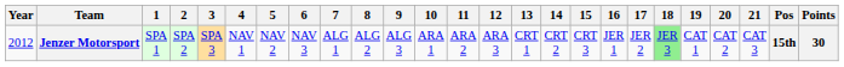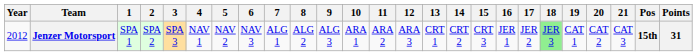 <table class="wikitable" style="text-align:center; font-size:85%;">
 <tr>
 <th>Year</th>
 <th>Team</th>
 <th>1</th>
 <th>2</th>
 <th>3</th>
 <th>4</th>
 <th>5</th>
 <th>6</th>
 <th>7</th>
 <th>8</th>
 <th>9</th>
 <th>10</th>
 <th>11</th>
 <th>12</th>
 <th>13</th>
 <th>14</th>
 <th>15</th>
 <th>16</th>
 <th>17</th>
 <th>18</th>
 <th>19</th>
 <th>20</th>
 <th>21</th>
 <th>Pos</th>
 <th>Points</th>
 </tr>
 <tr>
 <td><a href='#'>2012</a></td>
 <th nowrap><a href='#'>Jenzer Motorsport</a></th>
 <td style="background:#DFFFDF;"><a href='#'>SPA<br>1</a><br></td>
 <td style="background:#DFFFDF;"><a href='#'>SPA<br>2</a><br></td>
 <td style="background:#FFDF9F;"><a href='#'>SPA<br>3</a><br></td>
 <td><a href='#'>NAV<br>1</a></td>
 <td><a href='#'>NAV<br>2</a></td>
 <td><a href='#'>NAV<br>3</a></td>
 <td><a href='#'>ALG<br>1</a></td>
 <td><a href='#'>ALG<br>2</a></td>
 <td><a href='#'>ALG<br>3</a></td>
 <td><a href='#'>ARA<br>1</a></td>
 <td><a href='#'>ARA<br>2</a></td>
 <td><a href='#'>ARA<br>3</a></td>
 <td><a href='#'>CRT<br>1</a></td>
 <td><a href='#'>CRT<br>2</a></td>
 <td><a href='#'>CRT<br>3</a></td>
 <td><a href='#'>JER<br>1</a></td>
 <td><a href='#'>JER<br>2</a></td>
 <td style="background: lightgreen;"><a href='#'>JER<br>3</a></td>
 <td><a href='#'>CAT<br>1</a></td>
 <td><a href='#'>CAT<br>2</a></td>
 <td><a href='#'>CAT<br>3</a></td>
 <th>15th</th>
-<th>30</th>
+<th>31</th>
 </tr>
 </table>
